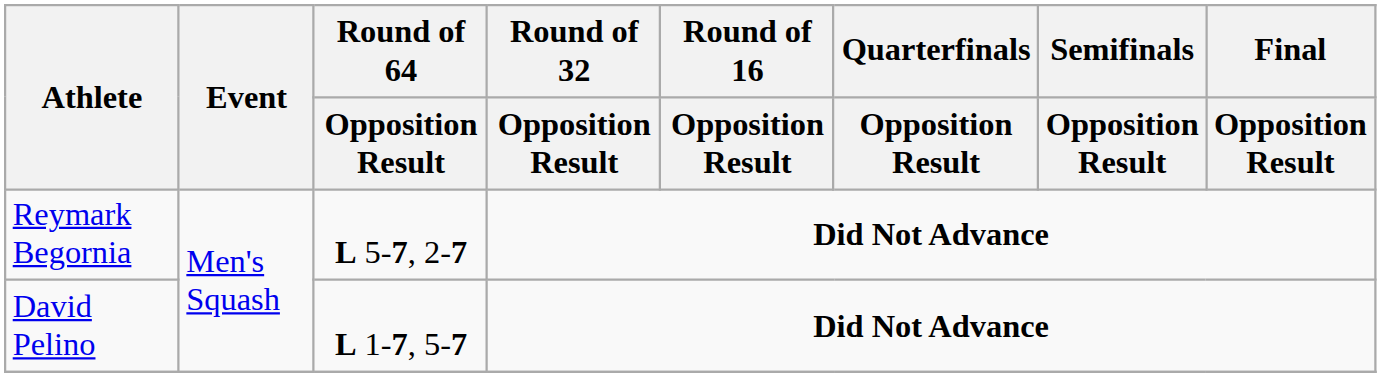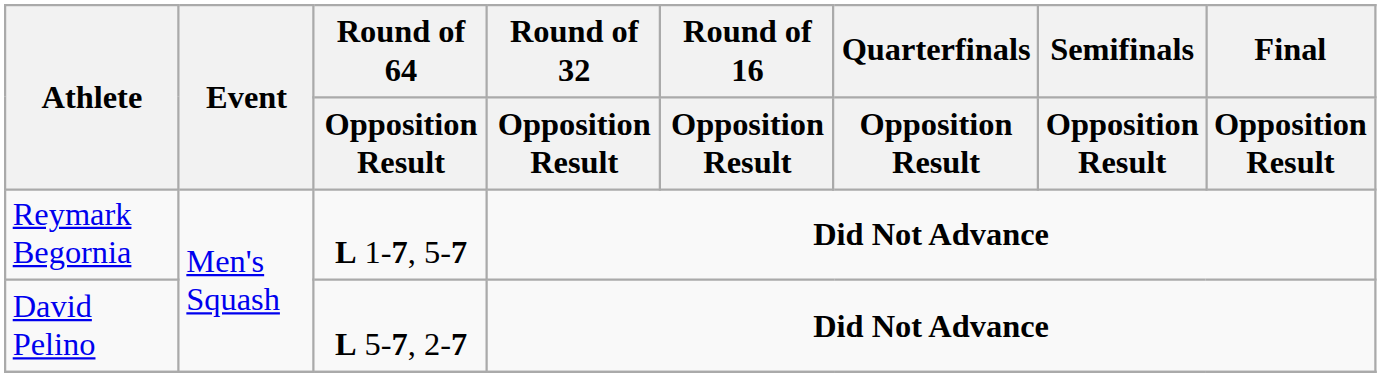 <table class="wikitable" border="1" style="font-size:90%">
 <tr>
 <th rowspan=2>Athlete</th>
 <th rowspan=2>Event</th>
 <th>Round of 64</th>
 <th>Round of 32</th>
 <th>Round of 16</th>
 <th>Quarterfinals</th>
 <th>Semifinals</th>
 <th>Final</th>
 </tr>
 <tr>
 <th>Opposition<br>Result</th>
 <th>Opposition<br>Result</th>
 <th>Opposition<br>Result</th>
 <th>Opposition<br>Result</th>
 <th>Opposition<br>Result</th>
 <th>Opposition<br>Result</th>
 </tr>
 <tr>
 <td align=left><a href='#'>Reymark Begornia</a></td>
 <td align=left rowspan=2><a href='#'>Men's Squash</a></td>
-<td align=center> <br> <strong>L</strong> 5-<strong>7</strong>, 2-<strong>7</strong></td>
+<td align=center> <br> <strong>L</strong> 1-<strong>7</strong>, 5-<strong>7</strong></td>
 <td colspan=5 align=center><strong>Did Not Advance</strong></td>
 </tr>
 <tr>
 <td align=left><a href='#'>David Pelino</a></td>
-<td align=center> <br> <strong>L</strong> 1-<strong>7</strong>, 5-<strong>7</strong></td>
+<td align=center> <br> <strong>L</strong> 5-<strong>7</strong>, 2-<strong>7</strong></td>
 <td colspan=5 align=center><strong>Did Not Advance</strong></td>
 </tr>
 <tr>
 </tr>
 </table>
